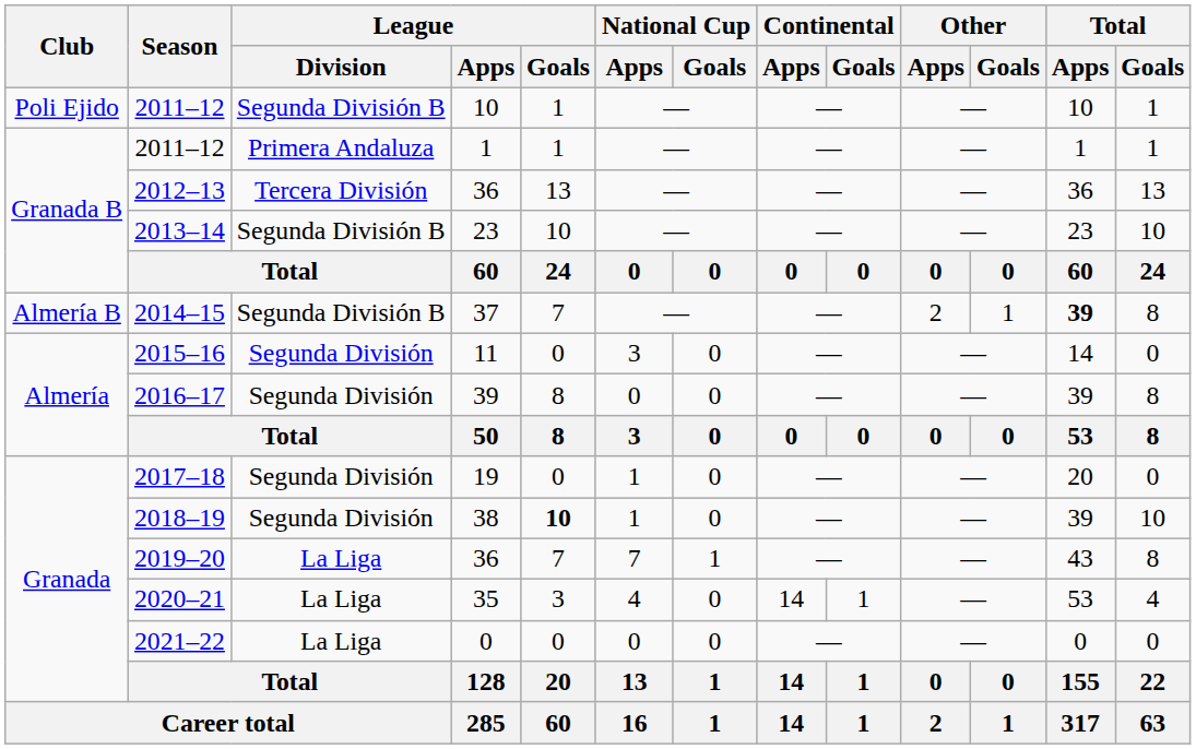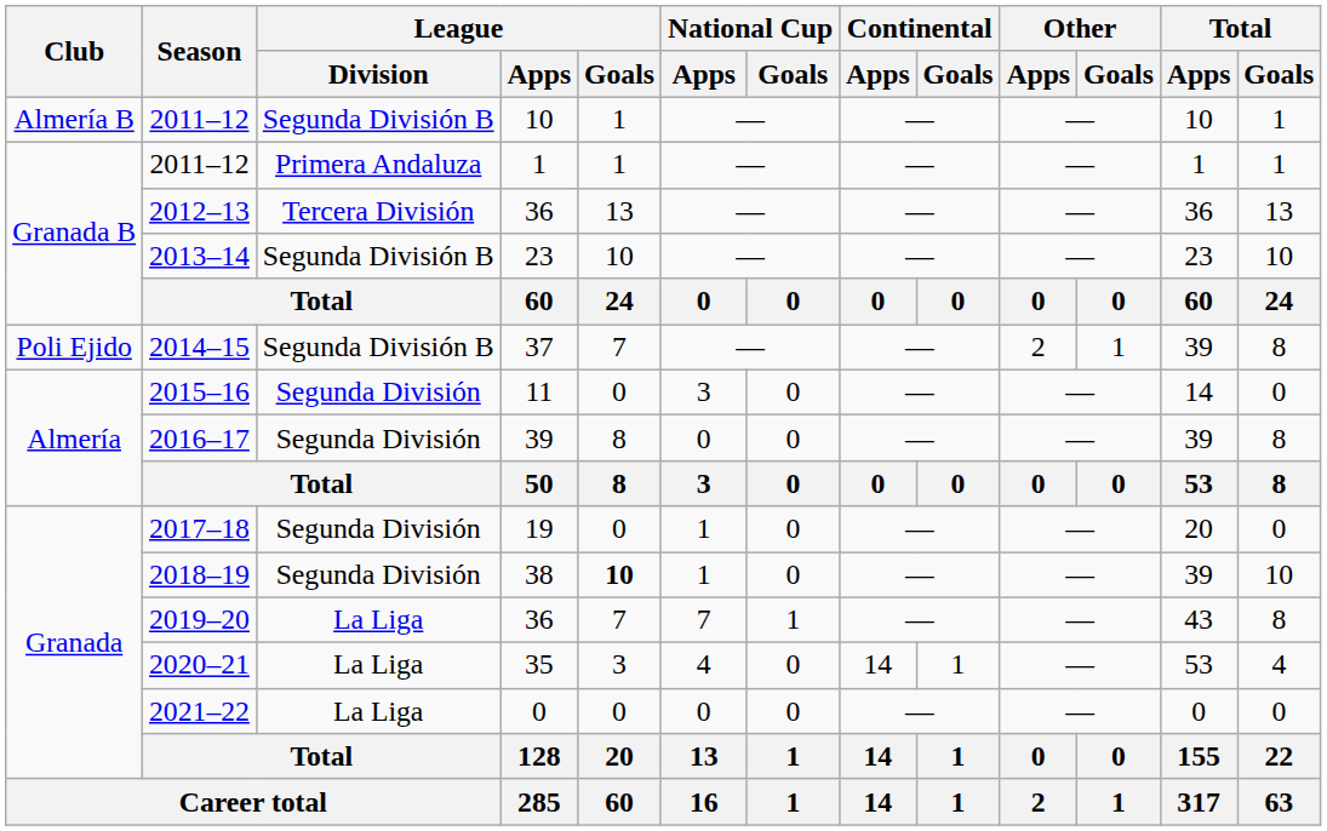 <table class="wikitable" style="text-align:center">
 <tr>
 <th rowspan="2">Club</th>
 <th rowspan="2">Season</th>
 <th colspan="3">League</th>
 <th colspan="2">National Cup</th>
 <th colspan="2">Continental</th>
 <th colspan="2">Other</th>
 <th colspan="2">Total</th>
 </tr>
 <tr>
 <th>Division</th>
 <th>Apps</th>
 <th>Goals</th>
 <th>Apps</th>
 <th>Goals</th>
 <th>Apps</th>
 <th>Goals</th>
 <th>Apps</th>
 <th>Goals</th>
 <th>Apps</th>
 <th>Goals</th>
 </tr>
 <tr>
-<td><a href='#'>Poli Ejido</a></td>
+<td><a href='#'>Almería B</a></td>
 <td><a href='#'>2011–12</a></td>
 <td><a href='#'>Segunda División B</a></td>
 <td>10</td>
 <td>1</td>
 <td colspan="2">—</td>
 <td colspan="2">—</td>
 <td colspan="2">—</td>
 <td>10</td>
 <td>1</td>
 </tr>
 <tr>
 <td rowspan="4"><a href='#'>Granada B</a></td>
 <td>2011–12</td>
 <td><a href='#'>Primera Andaluza</a></td>
 <td>1</td>
 <td>1</td>
 <td colspan="2">—</td>
 <td colspan="2">—</td>
 <td colspan="2">—</td>
 <td>1</td>
 <td>1</td>
 </tr>
 <tr>
 <td><a href='#'>2012–13</a></td>
 <td><a href='#'>Tercera División</a></td>
 <td>36</td>
 <td>13</td>
 <td colspan="2">—</td>
 <td colspan="2">—</td>
 <td colspan="2">—</td>
 <td>36</td>
 <td>13</td>
 </tr>
 <tr>
 <td><a href='#'>2013–14</a></td>
 <td>Segunda División B</td>
 <td>23</td>
 <td>10</td>
 <td colspan="2">—</td>
 <td colspan="2">—</td>
 <td colspan="2">—</td>
 <td>23</td>
 <td>10</td>
 </tr>
 <tr>
 <th colspan="2">Total</th>
 <th>60</th>
 <th>24</th>
 <th>0</th>
 <th>0</th>
 <th>0</th>
 <th>0</th>
 <th>0</th>
 <th>0</th>
 <th>60</th>
 <th>24</th>
 </tr>
 <tr>
-<td><a href='#'>Almería B</a></td>
+<td><a href='#'>Poli Ejido</a></td>
 <td><a href='#'>2014–15</a></td>
 <td>Segunda División B</td>
 <td>37</td>
 <td>7</td>
 <td colspan="2">—</td>
 <td colspan="2">—</td>
 <td>2</td>
 <td>1</td>
-<td><strong>39</strong></td>
+<td>39</td>
 <td>8</td>
 </tr>
 <tr>
 <td rowspan="3"><a href='#'>Almería</a></td>
 <td><a href='#'>2015–16</a></td>
 <td><a href='#'>Segunda División</a></td>
 <td>11</td>
 <td>0</td>
 <td>3</td>
 <td>0</td>
 <td colspan="2">—</td>
 <td colspan="2">—</td>
 <td>14</td>
 <td>0</td>
 </tr>
 <tr>
 <td><a href='#'>2016–17</a></td>
 <td>Segunda División</td>
 <td>39</td>
 <td>8</td>
 <td>0</td>
 <td>0</td>
 <td colspan="2">—</td>
 <td colspan="2">—</td>
 <td>39</td>
 <td>8</td>
 </tr>
 <tr>
 <th colspan="2">Total</th>
 <th>50</th>
 <th>8</th>
 <th>3</th>
 <th>0</th>
 <th>0</th>
 <th>0</th>
 <th>0</th>
 <th>0</th>
 <th>53</th>
 <th>8</th>
 </tr>
 <tr>
 <td rowspan="6"><a href='#'>Granada</a></td>
 <td><a href='#'>2017–18</a></td>
 <td>Segunda División</td>
 <td>19</td>
 <td>0</td>
 <td>1</td>
 <td>0</td>
 <td colspan="2">—</td>
 <td colspan="2">—</td>
 <td>20</td>
 <td>0</td>
 </tr>
 <tr>
 <td><a href='#'>2018–19</a></td>
 <td>Segunda División</td>
 <td>38</td>
 <td><strong>10</strong></td>
 <td>1</td>
 <td>0</td>
 <td colspan="2">—</td>
 <td colspan="2">—</td>
 <td>39</td>
 <td>10</td>
 </tr>
 <tr>
 <td><a href='#'>2019–20</a></td>
 <td><a href='#'>La Liga</a></td>
 <td>36</td>
 <td>7</td>
 <td>7</td>
 <td>1</td>
 <td colspan="2">—</td>
 <td colspan="2">—</td>
 <td>43</td>
 <td>8</td>
 </tr>
 <tr>
 <td><a href='#'>2020–21</a></td>
 <td>La Liga</td>
 <td>35</td>
 <td>3</td>
 <td>4</td>
 <td>0</td>
 <td>14</td>
 <td>1</td>
 <td colspan="2">—</td>
 <td>53</td>
 <td>4</td>
 </tr>
 <tr>
 <td><a href='#'>2021–22</a></td>
 <td>La Liga</td>
 <td>0</td>
 <td>0</td>
 <td>0</td>
 <td>0</td>
 <td colspan="2">—</td>
 <td colspan="2">—</td>
 <td>0</td>
 <td>0</td>
 </tr>
 <tr>
 <th colspan="2">Total</th>
 <th>128</th>
 <th>20</th>
 <th>13</th>
 <th>1</th>
 <th>14</th>
 <th>1</th>
 <th>0</th>
 <th>0</th>
 <th>155</th>
 <th>22</th>
 </tr>
 <tr>
 <th colspan="3">Career total</th>
 <th>285</th>
 <th>60</th>
 <th>16</th>
 <th>1</th>
 <th>14</th>
 <th>1</th>
 <th>2</th>
 <th>1</th>
 <th>317</th>
 <th>63</th>
 </tr>
 </table>
